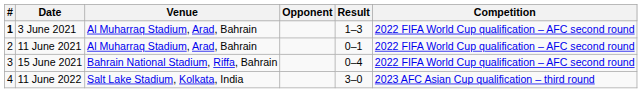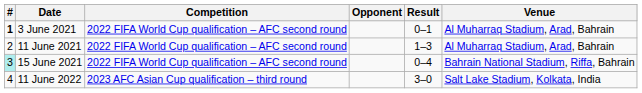 <table class="wikitable" style="font-size:85%; text-align: left;">
 <tr bgcolor="#CCCCCC" align="center">
 <th>#</th>
 <th>Date</th>
-<th>Venue</th>
+<th>Competition</th>
 <th>Opponent</th>
 <th>Result</th>
-<th>Competition</th>
+<th>Venue</th>
 </tr>
 <tr>
 <td><strong>1</strong></td>
 <td>3 June 2021</td>
+<td><a href='#'>2022 FIFA World Cup qualification – AFC second round</a></td>
+<td></td>
+<td align=center>0–1</td>
 <td><a href='#'>Al Muharraq Stadium</a>, <a href='#'>Arad</a>, Bahrain</td>
-<td></td>
-<td align=center>1–3</td>
-<td><a href='#'>2022 FIFA World Cup qualification – AFC second round</a></td>
 </tr>
 <tr>
 <td>2</td>
 <td>11 June 2021</td>
+<td><a href='#'>2022 FIFA World Cup qualification – AFC second round</a></td>
+<td></td>
+<td align=center>1–3</td>
 <td><a href='#'>Al Muharraq Stadium</a>, <a href='#'>Arad</a>, Bahrain</td>
-<td></td>
-<td align=center>0–1</td>
-<td><a href='#'>2022 FIFA World Cup qualification – AFC second round</a></td>
 </tr>
 <tr>
-<td>3</td>
+<td style="background: paleturquoise;">3</td>
 <td>15 June 2021</td>
-<td><a href='#'>Bahrain National Stadium</a>, <a href='#'>Riffa</a>, Bahrain</td>
+<td><a href='#'>2022 FIFA World Cup qualification – AFC second round</a></td>
 <td></td>
 <td align=center>0–4</td>
-<td><a href='#'>2022 FIFA World Cup qualification – AFC second round</a></td>
+<td><a href='#'>Bahrain National Stadium</a>, <a href='#'>Riffa</a>, Bahrain</td>
 </tr>
 <tr>
 <td>4</td>
 <td>11 June 2022</td>
-<td><a href='#'>Salt Lake Stadium</a>, <a href='#'>Kolkata</a>, India</td>
+<td><a href='#'>2023 AFC Asian Cup qualification – third round</a></td>
 <td></td>
 <td align=center>3–0</td>
-<td><a href='#'>2023 AFC Asian Cup qualification – third round</a></td>
+<td><a href='#'>Salt Lake Stadium</a>, <a href='#'>Kolkata</a>, India</td>
 </tr>
 </table>
